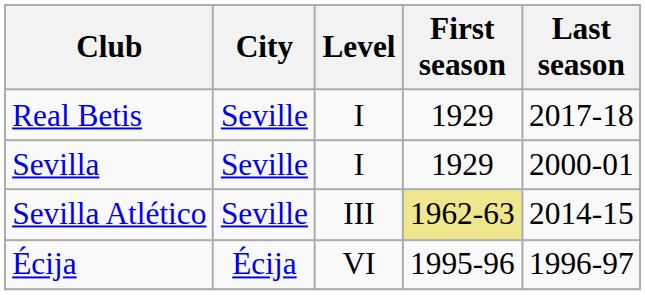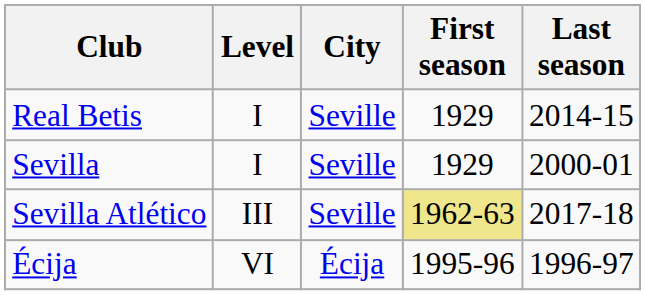 <table class="wikitable sortable" style="text-align: center;">
 <tr>
 <th>Club</th>
+<th>Level</th>
 <th>City</th>
-<th>Level</th>
 <th>First<br>season</th>
 <th>Last<br>season</th>
 </tr>
 <tr>
 <td align="left"><a href='#'>Real Betis</a></td>
+<td>I</td>
 <td><a href='#'>Seville</a></td>
-<td>I</td>
 <td>1929</td>
-<td>2017-18</td>
+<td>2014-15</td>
 </tr>
 <tr>
 <td align="left"><a href='#'>Sevilla</a></td>
+<td>I</td>
 <td><a href='#'>Seville</a></td>
-<td>I</td>
 <td>1929</td>
 <td>2000-01</td>
 </tr>
 <tr>
 <td align="left"><a href='#'>Sevilla Atlético</a></td>
+<td>III</td>
 <td><a href='#'>Seville</a></td>
-<td>III</td>
 <td style="background: khaki;">1962-63</td>
-<td>2014-15</td>
+<td>2017-18</td>
 </tr>
 <tr>
 <td align="left"><a href='#'>Écija</a></td>
+<td>VI</td>
 <td><a href='#'>Écija</a></td>
-<td>VI</td>
 <td>1995-96</td>
 <td>1996-97</td>
 </tr>
 </table>
